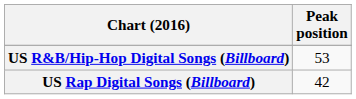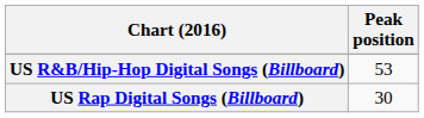 <table class="wikitable plainrowheaders sortable" style="text-align:center;">
 <tr>
 <th scope="col">Chart (2016)</th>
 <th scope="col">Peak<br>position</th>
 </tr>
 <tr>
 </tr>
 <tr>
 <th scope="row">US <a href='#'>R&B/Hip-Hop Digital Songs</a> (<a href='#'><em>Billboard</em></a>)</th>
 <td>53</td>
 </tr>
 <tr>
 <th scope="row">US <a href='#'>Rap Digital Songs</a> (<a href='#'><em>Billboard</em></a>)</th>
-<td>42</td>
+<td>30</td>
 </tr>
 </table>
